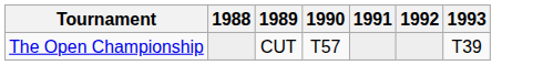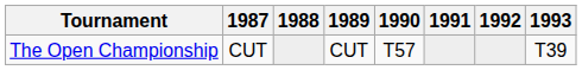 <table class="wikitable" style="font-size:95%;text-align:center;">
 <tr>
 <th>Tournament</th>
+<th>1987</th>
 <th>1988</th>
 <th>1989</th>
 <th>1990</th>
 <th>1991</th>
 <th>1992</th>
 <th>1993</th>
 </tr>
 <tr>
 <td align=left><a href='#'>The Open Championship</a></td>
+<td>CUT</td>
 <td style="background:#eeeeee;"></td>
 <td>CUT</td>
 <td>T57</td>
 <td style="background:#eeeeee;"></td>
 <td style="background:#eeeeee;"></td>
 <td>T39</td>
 </tr>
 </table>
